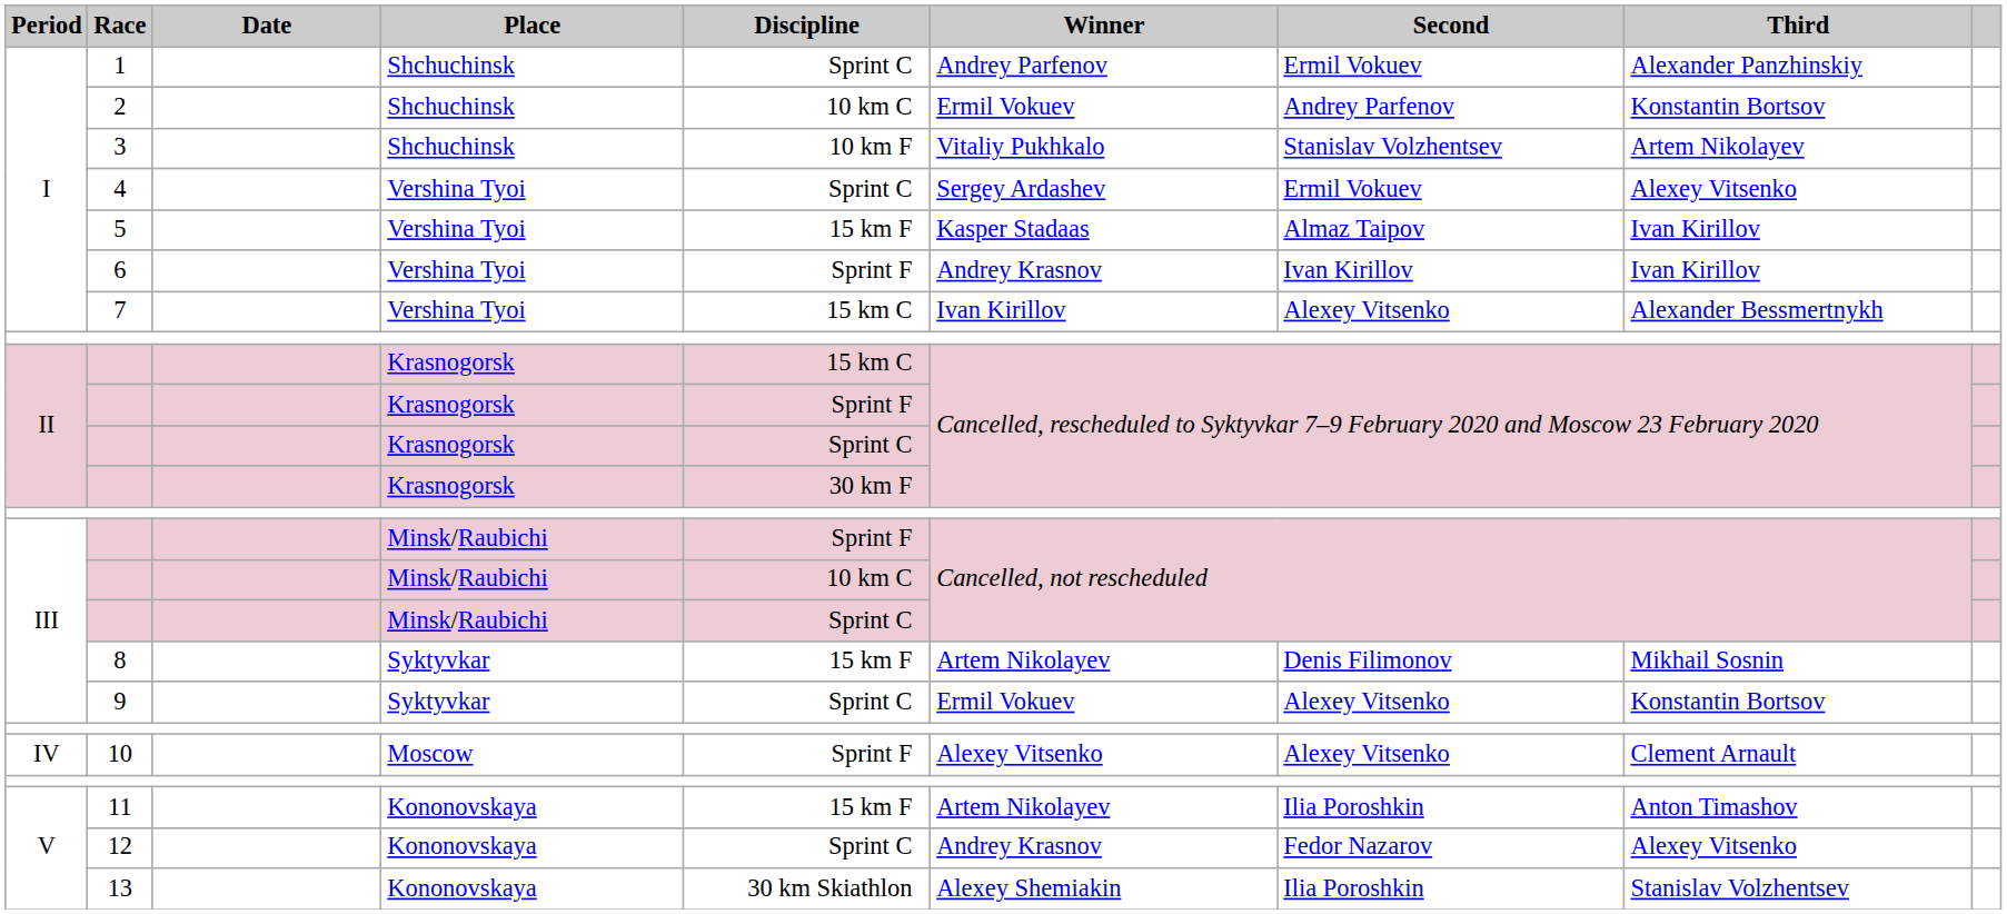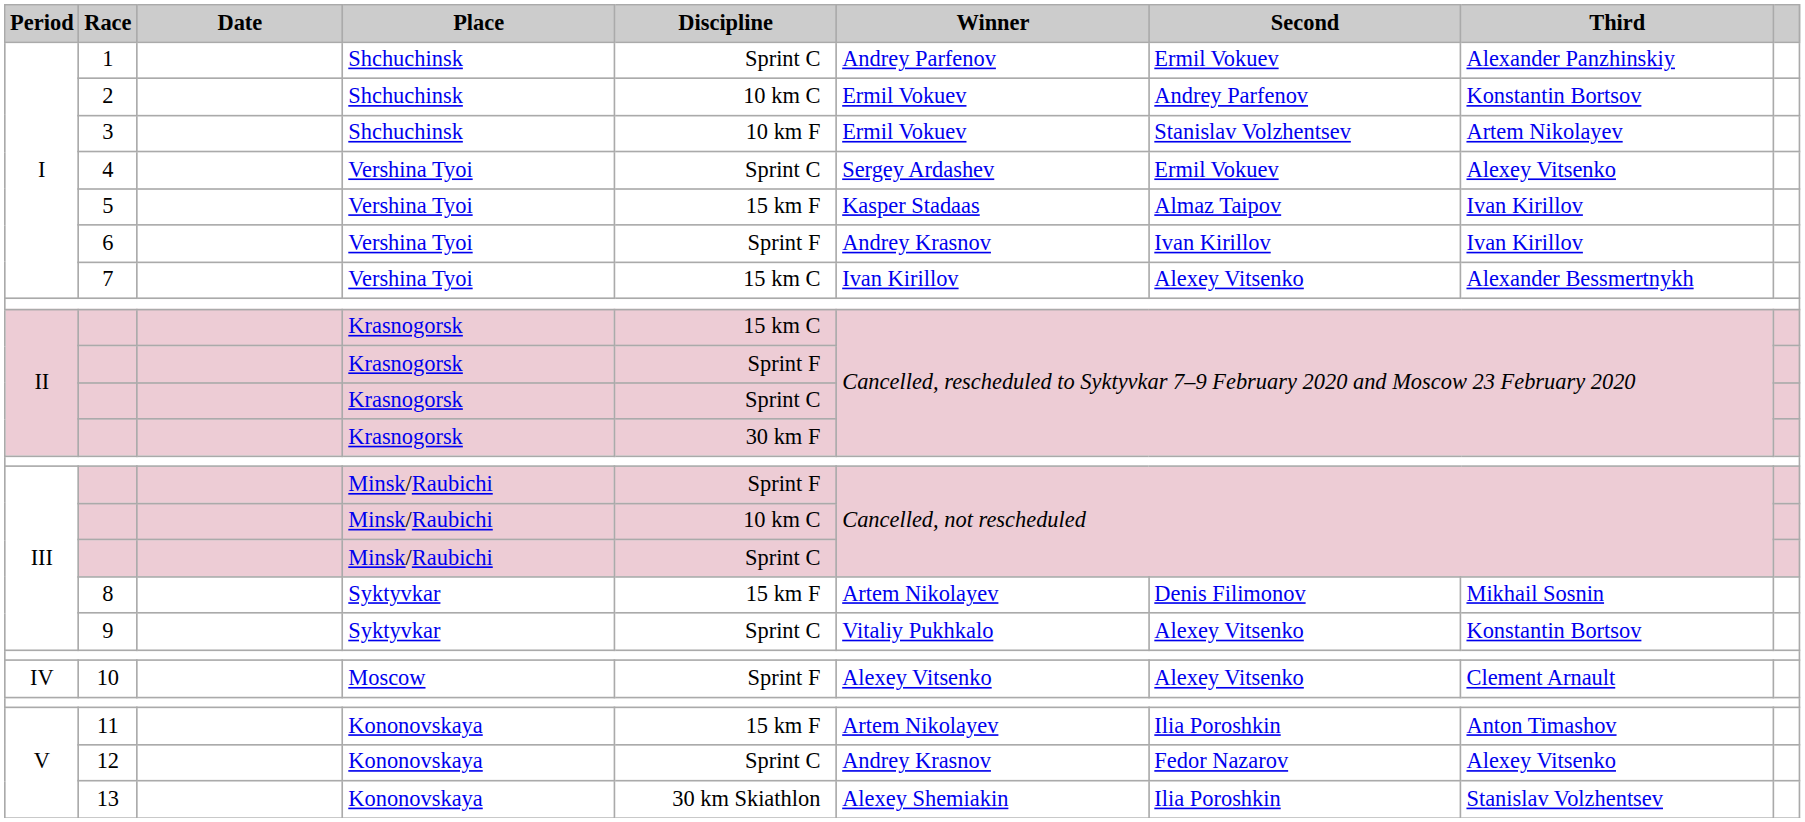 <table class="wikitable plainrowheaders" style="background:#fff; font-size:86%; line-height:16px; border:grey solid 1px; border-collapse:collapse;">
 <tr style="background:#ccc; text-align:center;">
 <th scope="col" style="background:#ccc; width=20 px;">Period</th>
 <th scope="col" style="background:#ccc; width=30 px;">Race</th>
 <th scope="col" style="background:#ccc; width:120px;">Date</th>
 <th scope="col" style="background:#ccc; width:160px;">Place</th>
 <th scope="col" style="background:#ccc; width:130px;">Discipline</th>
 <th scope="col" style="background:#ccc; width:185px;">Winner</th>
 <th scope="col" style="background:#ccc; width:185px;">Second</th>
 <th scope="col" style="background:#ccc; width:185px;">Third</th>
 <th scope="col" style="background:#ccc; width:10px;"></th>
 </tr>
 <tr>
 <td rowspan=7 align=center>I</td>
 <td align=center>1</td>
 <td align=right>  </td>
 <td> <a href='#'>Shchuchinsk</a></td>
 <td align=right>Sprint C  </td>
 <td> <a href='#'>Andrey Parfenov</a></td>
 <td> <a href='#'>Ermil Vokuev</a></td>
 <td> <a href='#'>Alexander Panzhinskiy</a></td>
 <td></td>
 </tr>
 <tr>
 <td align=center>2</td>
 <td align=right>  </td>
 <td> <a href='#'>Shchuchinsk</a></td>
 <td align=right>10 km C  </td>
 <td> <a href='#'>Ermil Vokuev</a></td>
 <td> <a href='#'>Andrey Parfenov</a></td>
 <td> <a href='#'>Konstantin Bortsov</a></td>
 <td></td>
 </tr>
 <tr>
 <td align=center>3</td>
 <td align=right>  </td>
 <td> <a href='#'>Shchuchinsk</a></td>
 <td align=right>10 km F  </td>
-<td> <a href='#'>Vitaliy Pukhkalo</a></td>
+<td> <a href='#'>Ermil Vokuev</a></td>
 <td> <a href='#'>Stanislav Volzhentsev</a></td>
 <td> <a href='#'>Artem Nikolayev</a></td>
 <td></td>
 </tr>
 <tr>
 <td align=center>4</td>
 <td align=right>  </td>
 <td> <a href='#'>Vershina Tyoi</a></td>
 <td align=right>Sprint C  </td>
 <td> <a href='#'>Sergey Ardashev</a></td>
 <td> <a href='#'>Ermil Vokuev</a></td>
 <td> <a href='#'>Alexey Vitsenko</a></td>
 <td></td>
 </tr>
 <tr>
 <td align=center>5</td>
 <td align=right>  </td>
 <td> <a href='#'>Vershina Tyoi</a></td>
 <td align=right>15 km F  </td>
 <td> <a href='#'>Kasper Stadaas</a></td>
 <td> <a href='#'>Almaz Taipov</a></td>
 <td> <a href='#'>Ivan Kirillov</a></td>
 <td></td>
 </tr>
 <tr>
 <td align=center>6</td>
 <td align=right>  </td>
 <td> <a href='#'>Vershina Tyoi</a></td>
 <td align=right>Sprint F  </td>
 <td> <a href='#'>Andrey Krasnov</a></td>
 <td> <a href='#'>Ivan Kirillov</a></td>
 <td> <a href='#'>Ivan Kirillov</a></td>
 <td></td>
 </tr>
 <tr>
 <td align=center>7</td>
 <td align=right>  </td>
 <td> <a href='#'>Vershina Tyoi</a></td>
 <td align=right>15 km C  </td>
 <td> <a href='#'>Ivan Kirillov</a></td>
 <td> <a href='#'>Alexey Vitsenko</a></td>
 <td> <a href='#'>Alexander Bessmertnykh</a></td>
 <td></td>
 </tr>
 <tr>
 <td colspan=9></td>
 </tr>
 <tr bgcolor="EDCCD5">
 <td rowspan=4 align=center>II</td>
 <td align=center></td>
 <td align=right>  </td>
 <td> <a href='#'>Krasnogorsk</a></td>
 <td align=right>15 km C  </td>
 <td colspan=3 rowspan=4><em>Cancelled, rescheduled to Syktyvkar 7–9 February 2020 and Moscow 23 February 2020</em></td>
 <td></td>
 </tr>
 <tr bgcolor="EDCCD5">
 <td align=center></td>
 <td align=right>  </td>
 <td> <a href='#'>Krasnogorsk</a></td>
 <td align=right>Sprint F  </td>
 <td></td>
 </tr>
 <tr bgcolor="EDCCD5">
 <td align=center></td>
 <td align=right>  </td>
 <td> <a href='#'>Krasnogorsk</a></td>
 <td align=right>Sprint C  </td>
 <td></td>
 </tr>
 <tr bgcolor="EDCCD5">
 <td align=center></td>
 <td align=right>  </td>
 <td> <a href='#'>Krasnogorsk</a></td>
 <td align=right>30 km F  </td>
 <td></td>
 </tr>
 <tr>
 <td colspan=9></td>
 </tr>
 <tr>
 <td rowspan=5 align=center>III</td>
 <td bgcolor="EDCCD5" align=center></td>
 <td bgcolor="EDCCD5" align=right>  </td>
 <td bgcolor="EDCCD5"> <a href='#'>Minsk</a>/<a href='#'>Raubichi</a></td>
 <td bgcolor="EDCCD5" align=right>Sprint F  </td>
 <td bgcolor="EDCCD5" colspan=3 rowspan=3><em>Cancelled, not rescheduled</em></td>
 <td bgcolor="EDCCD5"></td>
 </tr>
 <tr bgcolor="EDCCD5">
 <td align=center></td>
 <td align=right>  </td>
 <td> <a href='#'>Minsk</a>/<a href='#'>Raubichi</a></td>
 <td align=right>10 km C  </td>
 <td></td>
 </tr>
 <tr bgcolor="EDCCD5">
 <td align=center></td>
 <td align=right>  </td>
 <td> <a href='#'>Minsk</a>/<a href='#'>Raubichi</a></td>
 <td align=right>Sprint C  </td>
 <td></td>
 </tr>
 <tr>
 <td align=center>8</td>
 <td align=right>  </td>
 <td> <a href='#'>Syktyvkar</a></td>
 <td align=right>15 km F  </td>
 <td> <a href='#'>Artem Nikolayev</a></td>
 <td> <a href='#'>Denis Filimonov</a></td>
 <td> <a href='#'>Mikhail Sosnin</a></td>
 <td></td>
 </tr>
 <tr>
 <td align=center>9</td>
 <td align=right>  </td>
 <td> <a href='#'>Syktyvkar</a></td>
 <td align=right>Sprint C  </td>
-<td> <a href='#'>Ermil Vokuev</a></td>
+<td> <a href='#'>Vitaliy Pukhkalo</a></td>
 <td> <a href='#'>Alexey Vitsenko</a></td>
 <td> <a href='#'>Konstantin Bortsov</a></td>
 <td></td>
 </tr>
 <tr>
 <td colspan=9></td>
 </tr>
 <tr>
 <td rowspan=1 align=center>IV</td>
 <td align=center>10</td>
 <td align=right>  </td>
 <td> <a href='#'>Moscow</a></td>
 <td align=right>Sprint F  </td>
 <td> <a href='#'>Alexey Vitsenko</a></td>
 <td> <a href='#'>Alexey Vitsenko</a></td>
 <td> <a href='#'>Clement Arnault</a></td>
 <td></td>
 </tr>
 <tr>
 <td colspan=9></td>
 </tr>
 <tr>
 <td rowspan=4 align=center>V</td>
 <td align=center>11</td>
 <td align=right>  </td>
 <td> <a href='#'>Kononovskaya</a></td>
 <td align=right>15 km F  </td>
 <td> <a href='#'>Artem Nikolayev</a></td>
 <td> <a href='#'>Ilia Poroshkin</a></td>
 <td> <a href='#'>Anton Timashov</a></td>
 <td></td>
 </tr>
 <tr>
 <td align=center>12</td>
 <td align=right>  </td>
 <td> <a href='#'>Kononovskaya</a></td>
 <td align=right>Sprint C  </td>
 <td> <a href='#'>Andrey Krasnov</a></td>
 <td> <a href='#'>Fedor Nazarov</a></td>
 <td> <a href='#'>Alexey Vitsenko</a></td>
 <td></td>
 </tr>
 <tr>
 <td align=center>13</td>
 <td align=right>  </td>
 <td> <a href='#'>Kononovskaya</a></td>
 <td align=right>30 km Skiathlon  </td>
 <td> <a href='#'>Alexey Shemiakin</a></td>
 <td> <a href='#'>Ilia Poroshkin</a></td>
 <td> <a href='#'>Stanislav Volzhentsev</a></td>
 <td></td>
 </tr>
 </table>
